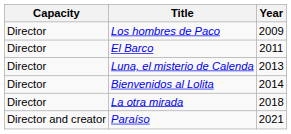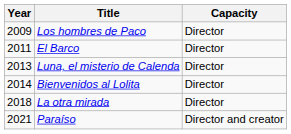 <table class="wikitable sortable">
 <tr>
+<th>Year</th>
+<th>Title</th>
 <th>Capacity</th>
-<th>Title</th>
-<th>Year</th>
 </tr>
 <tr>
+<td align = "center">2009</td>
+<td><em><a href='#'>Los hombres de Paco</a></em></td>
 <td>Director</td>
-<td><em><a href='#'>Los hombres de Paco</a></em></td>
-<td align = "center">2009</td>
 </tr>
 <tr>
+<td align = "center">2011</td>
+<td><a href='#'><em>El Barco</em></a></td>
 <td>Director</td>
-<td><a href='#'><em>El Barco</em></a></td>
-<td align = "center">2011</td>
 </tr>
 <tr>
+<td align = "center">2013</td>
+<td><em><a href='#'>Luna, el misterio de Calenda</a></em></td>
 <td>Director</td>
-<td><em><a href='#'>Luna, el misterio de Calenda</a></em></td>
-<td align = "center">2013</td>
 </tr>
 <tr>
+<td align = "center">2014</td>
+<td><em><a href='#'>Bienvenidos al Lolita</a></em></td>
 <td>Director</td>
-<td><em><a href='#'>Bienvenidos al Lolita</a></em></td>
-<td align = "center">2014</td>
 </tr>
 <tr>
+<td align = "center">2018</td>
+<td><em><a href='#'>La otra mirada</a></em></td>
 <td>Director</td>
-<td><em><a href='#'>La otra mirada</a></em></td>
-<td align = "center">2018</td>
 </tr>
 <tr>
+<td align = "center">2021</td>
+<td><em><a href='#'>Paraíso</a></em></td>
 <td>Director and creator</td>
-<td><em><a href='#'>Paraíso</a></em></td>
-<td align = "center">2021</td>
 </tr>
 </table>
